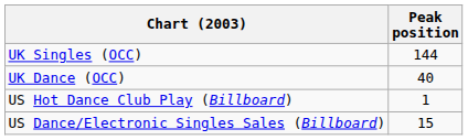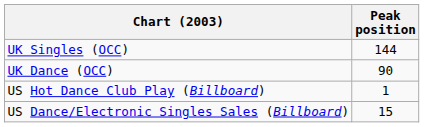 <table class="wikitable sortable">
 <tr>
 <th>Chart (2003)</th>
 <th>Peak<br>position</th>
 </tr>
 <tr>
 <td><a href='#'>UK Singles</a> (<a href='#'>OCC</a>)</td>
 <td align="center">144</td>
 </tr>
 <tr>
 <td><a href='#'>UK Dance</a> (<a href='#'>OCC</a>)</td>
-<td align="center">40</td>
+<td align="center">90</td>
 </tr>
 <tr>
 <td>US <a href='#'>Hot Dance Club Play</a> (<em><a href='#'>Billboard</a></em>)</td>
 <td align="center">1</td>
 </tr>
 <tr>
 <td>US <a href='#'>Dance/Electronic Singles Sales</a> (<em><a href='#'>Billboard</a></em>)</td>
 <td align="center">15</td>
 </tr>
 </table>
